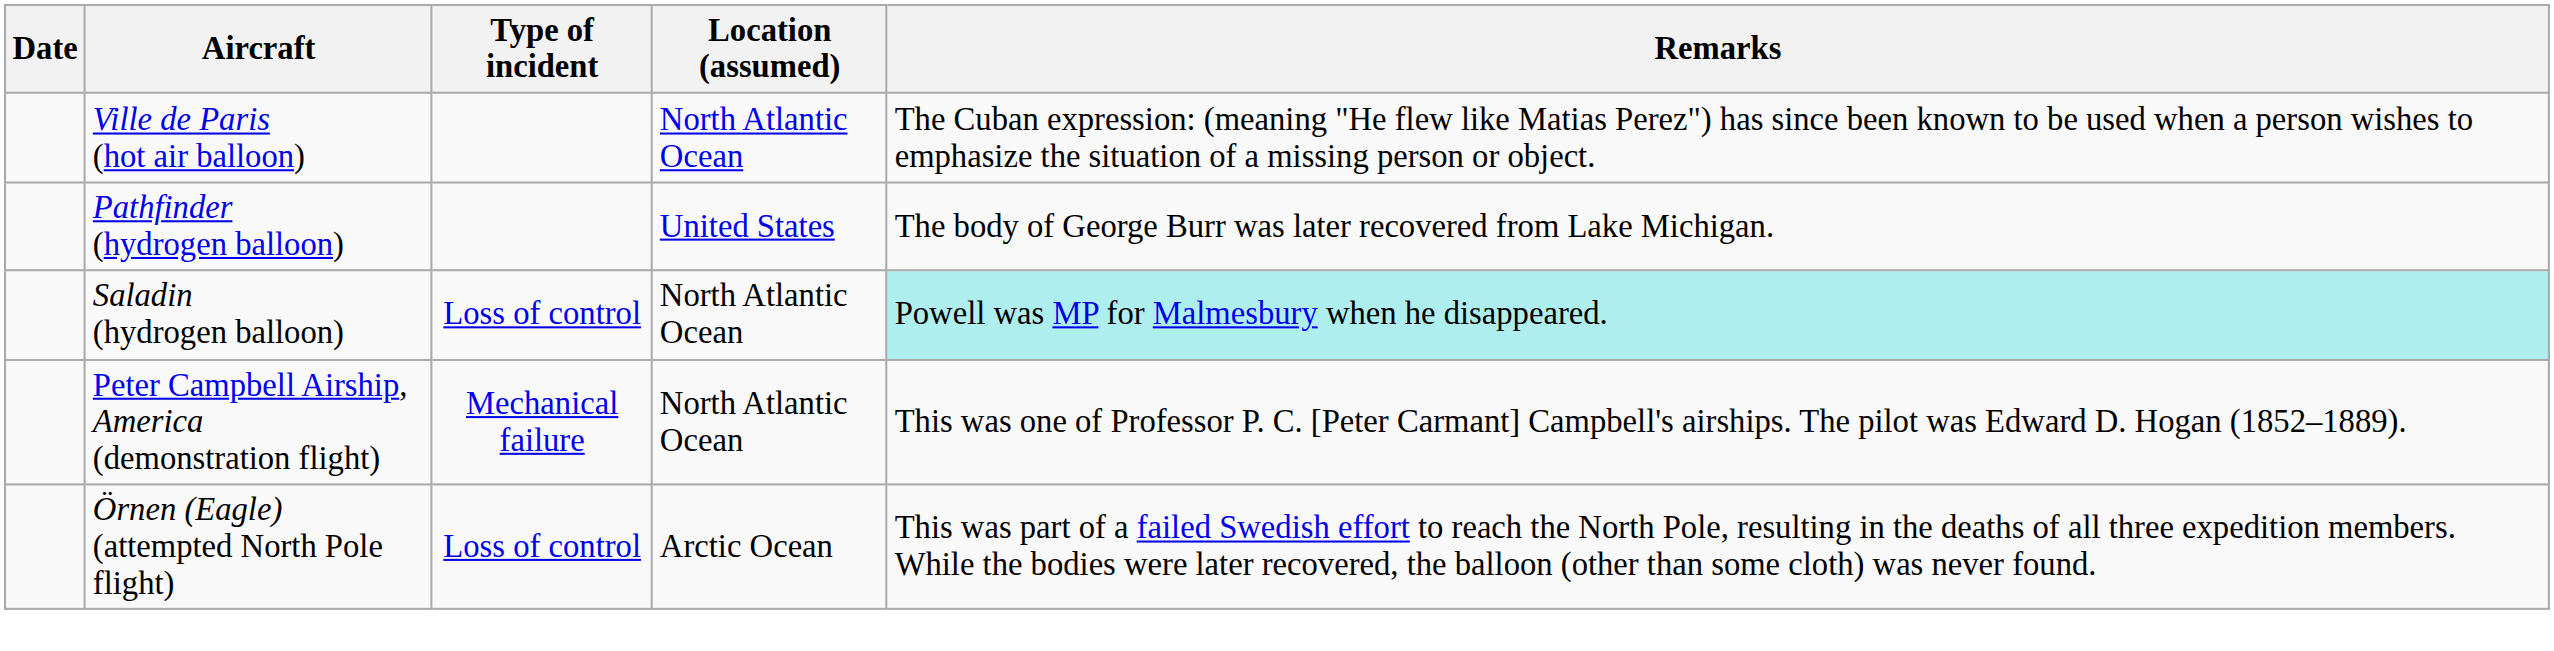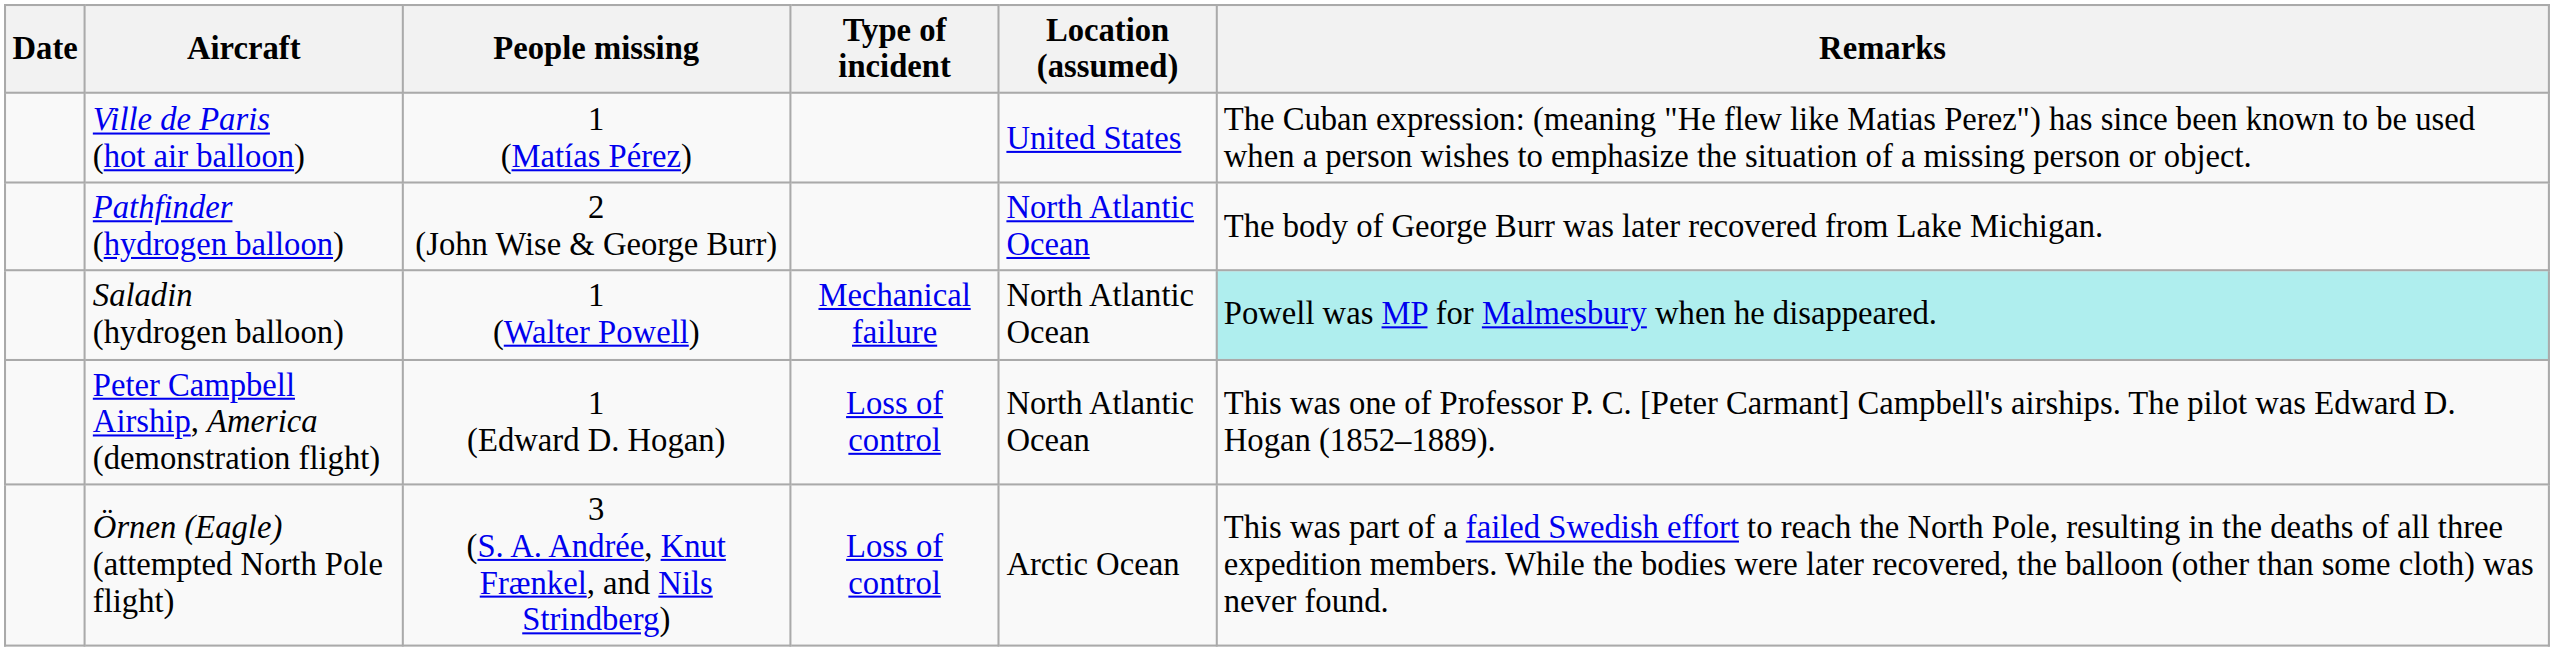 <table class="wikitable sortable">
 <tr>
 <th>Date</th>
 <th>Aircraft</th>
+<th>People missing</th>
 <th>Type of incident</th>
 <th>Location (assumed)</th>
 <th class=unsortable>Remarks</th>
 </tr>
 <tr>
 <td></td>
 <td><em><a href='#'>Ville de Paris</a></em><br>(<a href='#'>hot air balloon</a>)</td>
+<td style=text-align:center>1<br>(<a href='#'>Matías Pérez</a>)</td>
 <td></td>
-<td><a href='#'>North Atlantic Ocean</a><br></td>
+<td><a href='#'>United States</a><br></td>
 <td>The Cuban expression: <em></em> (meaning "He flew like Matias Perez") has since been known to be used when a person wishes to emphasize the situation of a missing person or object.</td>
 </tr>
 <tr>
 <td></td>
 <td><a href='#'><em>Pathfinder</em></a><br>(<a href='#'>hydrogen balloon</a>)</td>
+<td style=text-align:center>2<br>(John Wise & George Burr)</td>
 <td></td>
-<td><a href='#'>United States</a><br></td>
+<td><a href='#'>North Atlantic Ocean</a><br></td>
 <td>The body of George Burr was later recovered from Lake Michigan.</td>
 </tr>
 <tr>
 <td></td>
 <td><em>Saladin</em><br>(hydrogen balloon)</td>
-<td style=text-align:center><a href='#'>Loss of control</a></td>
+<td style=text-align:center>1<br>(<a href='#'>Walter Powell</a>)</td>
+<td style=text-align:center><a href='#'>Mechanical failure</a></td>
 <td>North Atlantic Ocean<br></td>
 <td style="background: paleturquoise;">Powell was <a href='#'>MP</a> for <a href='#'>Malmesbury</a> when he disappeared.</td>
 </tr>
 <tr>
 <td></td>
 <td><a href='#'>Peter Campbell Airship</a>, <em>America</em> <br>(demonstration flight)</td>
-<td style=text-align:center><a href='#'>Mechanical failure</a></td>
+<td style=text-align:center>1<br>(Edward D. Hogan)</td>
+<td style=text-align:center><a href='#'>Loss of control</a></td>
 <td>North Atlantic Ocean<br></td>
 <td>This was one of Professor P. C. [Peter Carmant] Campbell's airships. The pilot was Edward D. Hogan (1852–1889).</td>
 </tr>
 <tr>
 <td></td>
 <td><em>Örnen (Eagle)</em><br>(attempted North Pole flight)</td>
+<td style=text-align:center>3<br>(<a href='#'>S. A. Andrée</a>, <a href='#'>Knut Frænkel</a>, and <a href='#'>Nils Strindberg</a>)</td>
 <td style=text-align:center><a href='#'>Loss of control</a></td>
 <td>Arctic Ocean<br></td>
 <td>This was part of a <a href='#'>failed Swedish effort</a> to reach the North Pole, resulting in the deaths of all three expedition members. While the bodies were later recovered, the balloon (other than some cloth) was never found.</td>
 </tr>
 </table>
